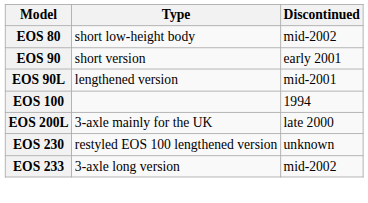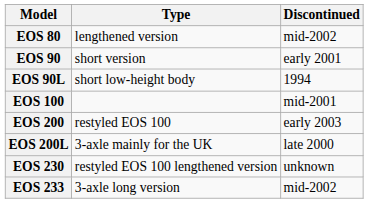 <table class="wikitable" style="margin:1em auto;">
 <tr>
 <th>Model</th>
 <th>Type</th>
 <th>Discontinued</th>
 </tr>
 <tr>
 <th>EOS 80</th>
-<td>short low-height body</td>
+<td> lengthened version</td>
 <td>mid-2002</td>
 </tr>
 <tr>
 <th>EOS 90</th>
 <td>short version</td>
 <td>early 2001</td>
 </tr>
 <tr>
 <th>EOS 90L</th>
-<td> lengthened version</td>
-<td>mid-2001</td>
+<td>short low-height body</td>
+<td>1994</td>
 </tr>
 <tr>
 <th>EOS 100</th>
 <td></td>
-<td>1994</td>
+<td>mid-2001</td>
+</tr>
+<tr>
+<th>EOS 200</th>
+<td>restyled EOS 100</td>
+<td>early 2003</td>
 </tr>
 <tr>
 <th>EOS 200L</th>
 <td>3-axle  mainly for the UK</td>
 <td>late 2000</td>
 </tr>
 <tr>
 <th>EOS 230</th>
 <td>restyled EOS 100  lengthened version</td>
 <td>unknown</td>
 </tr>
 <tr>
 <th>EOS 233</th>
 <td>3-axle  long version</td>
 <td>mid-2002</td>
 </tr>
 </table>
